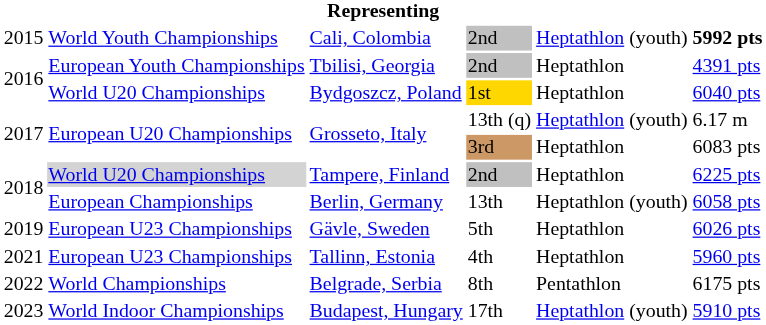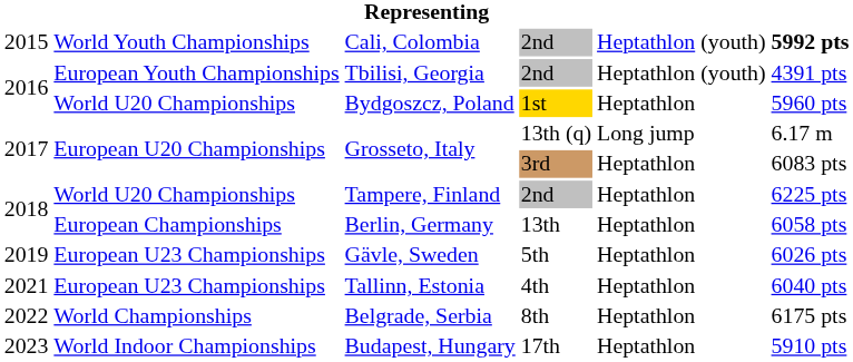 <table>
 <tr>
 <th colspan="6">Representing </th>
 </tr>
 <tr>
 <td>2015</td>
 <td><a href='#'>World Youth Championships</a></td>
 <td><a href='#'>Cali, Colombia</a></td>
 <td bgcolor=silver>2nd</td>
 <td><a href='#'>Heptathlon</a> (youth)</td>
 <td><strong>5992 pts</strong></td>
 </tr>
 <tr>
 <td rowspan=2>2016</td>
 <td><a href='#'>European Youth Championships</a></td>
 <td><a href='#'>Tbilisi, Georgia</a></td>
 <td bgcolor=silver>2nd</td>
-<td>Heptathlon</td>
+<td>Heptathlon (youth)</td>
 <td><a href='#'>4391 pts</a></td>
 </tr>
 <tr>
 <td><a href='#'>World U20 Championships</a></td>
 <td><a href='#'>Bydgoszcz, Poland</a></td>
 <td bgcolor=gold>1st</td>
 <td>Heptathlon</td>
-<td><a href='#'>6040 pts</a></td>
+<td><a href='#'>5960 pts</a></td>
 </tr>
 <tr>
 <td rowspan=2>2017</td>
 <td rowspan=2><a href='#'>European U20 Championships</a></td>
 <td rowspan=2><a href='#'>Grosseto, Italy</a></td>
 <td>13th (q)</td>
-<td><a href='#'>Heptathlon</a> (youth)</td>
+<td>Long jump</td>
 <td>6.17 m</td>
 </tr>
 <tr>
 <td bgcolor=cc9966>3rd</td>
 <td>Heptathlon</td>
 <td>6083 pts</td>
 </tr>
 <tr>
 <td rowspan=2>2018</td>
-<td style="background: lightgrey;"><a href='#'>World U20 Championships</a></td>
+<td><a href='#'>World U20 Championships</a></td>
 <td><a href='#'>Tampere, Finland</a></td>
 <td bgcolor=silver>2nd</td>
 <td>Heptathlon</td>
 <td><a href='#'>6225 pts</a></td>
 </tr>
 <tr>
 <td><a href='#'>European Championships</a></td>
 <td><a href='#'>Berlin, Germany</a></td>
 <td>13th</td>
-<td>Heptathlon (youth)</td>
+<td>Heptathlon</td>
 <td><a href='#'>6058 pts</a></td>
 </tr>
 <tr>
 <td>2019</td>
 <td><a href='#'>European U23 Championships</a></td>
 <td><a href='#'>Gävle, Sweden</a></td>
 <td>5th</td>
 <td>Heptathlon</td>
 <td><a href='#'>6026 pts</a></td>
 </tr>
 <tr>
 <td>2021</td>
 <td><a href='#'>European U23 Championships</a></td>
 <td><a href='#'>Tallinn, Estonia</a></td>
 <td>4th</td>
 <td>Heptathlon</td>
-<td><a href='#'>5960 pts</a></td>
+<td><a href='#'>6040 pts</a></td>
 </tr>
 <tr>
 <td>2022</td>
 <td><a href='#'>World Championships</a></td>
 <td><a href='#'>Belgrade, Serbia</a></td>
 <td>8th</td>
-<td>Pentathlon</td>
+<td>Heptathlon</td>
 <td>6175 pts</td>
 </tr>
 <tr>
 <td>2023</td>
 <td><a href='#'>World Indoor Championships</a></td>
 <td><a href='#'>Budapest, Hungary</a></td>
 <td>17th</td>
-<td><a href='#'>Heptathlon</a> (youth)</td>
+<td>Heptathlon</td>
 <td><a href='#'>5910 pts</a></td>
 </tr>
 </table>
